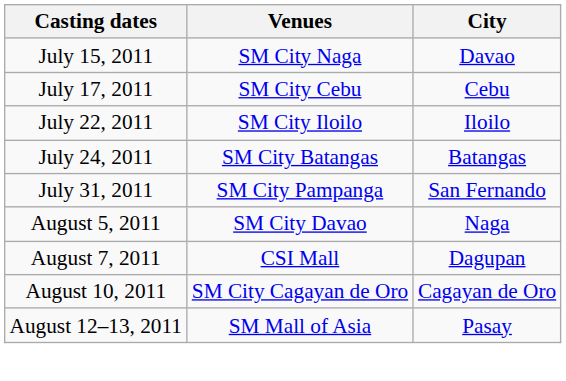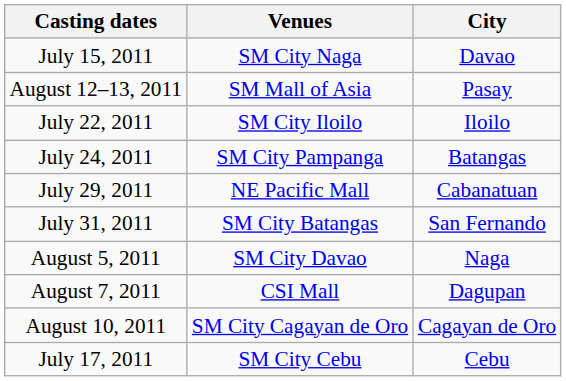 <table class="wikitable" style="text-align: center;">
 <tr>
 <th>Casting dates</th>
 <th>Venues</th>
 <th>City</th>
 </tr>
 <tr>
 <td>July 15, 2011</td>
 <td><a href='#'>SM City Naga</a></td>
 <td><a href='#'>Davao</a></td>
 </tr>
 <tr>
-<td>July 17, 2011</td>
-<td><a href='#'>SM City Cebu</a></td>
-<td><a href='#'>Cebu</a></td>
+<td>August 12–13, 2011</td>
+<td><a href='#'>SM Mall of Asia</a></td>
+<td><a href='#'>Pasay</a></td>
 </tr>
 <tr>
 <td>July 22, 2011</td>
 <td><a href='#'>SM City Iloilo</a></td>
 <td><a href='#'>Iloilo</a></td>
 </tr>
 <tr>
 <td>July 24, 2011</td>
-<td><a href='#'>SM City Batangas</a></td>
+<td><a href='#'>SM City Pampanga</a></td>
 <td><a href='#'>Batangas</a></td>
 </tr>
 <tr>
+<td>July 29, 2011</td>
+<td><a href='#'>NE Pacific Mall</a></td>
+<td><a href='#'>Cabanatuan</a></td>
+</tr>
+<tr>
 <td>July 31, 2011</td>
-<td><a href='#'>SM City Pampanga</a></td>
+<td><a href='#'>SM City Batangas</a></td>
 <td><a href='#'>San Fernando</a></td>
 </tr>
 <tr>
 <td>August 5, 2011</td>
 <td><a href='#'>SM City Davao</a></td>
 <td><a href='#'>Naga</a></td>
 </tr>
 <tr>
 <td>August 7, 2011</td>
 <td><a href='#'>CSI Mall</a></td>
 <td><a href='#'>Dagupan</a></td>
 </tr>
 <tr>
 <td>August 10, 2011</td>
 <td><a href='#'>SM City Cagayan de Oro</a></td>
 <td><a href='#'>Cagayan de Oro</a></td>
 </tr>
 <tr>
-<td>August 12–13, 2011</td>
-<td><a href='#'>SM Mall of Asia</a></td>
-<td><a href='#'>Pasay</a></td>
+<td>July 17, 2011</td>
+<td><a href='#'>SM City Cebu</a></td>
+<td><a href='#'>Cebu</a></td>
 </tr>
 </table>
